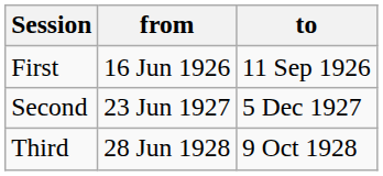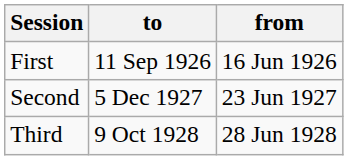 <table class="wikitable" style=align-center>
 <tr>
 <th>Session</th>
+<th>to</th>
 <th>from</th>
-<th>to</th>
 </tr>
 <tr>
 <td>First</td>
+<td>11 Sep 1926</td>
 <td>16 Jun 1926</td>
-<td>11 Sep 1926</td>
 </tr>
 <tr>
 <td>Second</td>
+<td>5 Dec 1927</td>
 <td>23 Jun 1927</td>
-<td>5 Dec 1927</td>
 </tr>
 <tr>
 <td>Third</td>
+<td>9 Oct 1928</td>
 <td>28 Jun 1928</td>
-<td>9 Oct 1928</td>
 </tr>
 </table>
